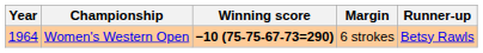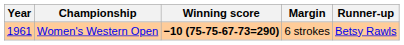 <table class="wikitable">
 <tr>
 <th>Year</th>
 <th>Championship</th>
 <th>Winning score</th>
 <th>Margin</th>
 <th>Runner-up</th>
 </tr>
 <tr style="background:#FFCC99;">
-<td><a href='#'>1964</a></td>
+<td><a href='#'>1961</a></td>
 <td><a href='#'>Women's Western Open</a></td>
 <td><strong>−10 (75-75-67-73=290)</strong></td>
 <td>6 strokes</td>
 <td> <a href='#'>Betsy Rawls</a></td>
 </tr>
 </table>
